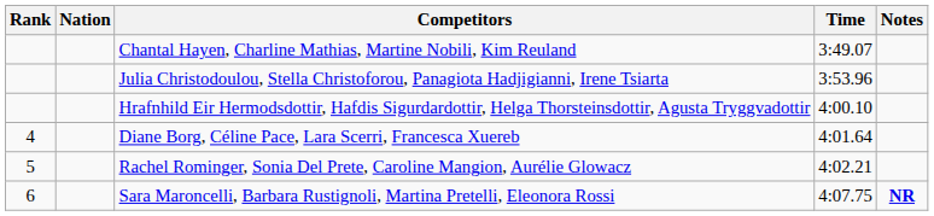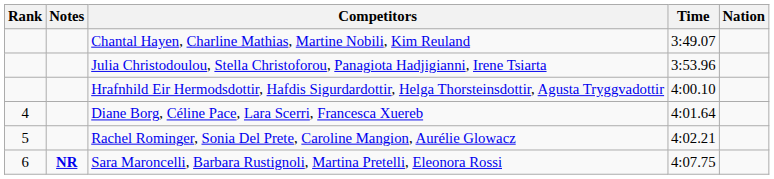 <table class="wikitable sortable" style="text-align:center; font-size:95%">
 <tr>
 <th>Rank</th>
-<th>Nation</th>
+<th>Notes</th>
 <th>Competitors</th>
 <th>Time</th>
-<th>Notes</th>
+<th>Nation</th>
 </tr>
 <tr>
 <td></td>
-<td align=left></td>
+<td></td>
 <td align=left><a href='#'>Chantal Hayen</a>, <a href='#'>Charline Mathias</a>, <a href='#'>Martine Nobili</a>, <a href='#'>Kim Reuland</a></td>
 <td>3:49.07</td>
-<td></td>
+<td align=left></td>
 </tr>
 <tr>
 <td></td>
-<td align=left></td>
+<td></td>
 <td align=left><a href='#'>Julia Christodoulou</a>, <a href='#'>Stella Christoforou</a>, <a href='#'>Panagiota Hadjigianni</a>, <a href='#'>Irene Tsiarta</a></td>
 <td>3:53.96</td>
-<td></td>
+<td align=left></td>
 </tr>
 <tr>
 <td></td>
-<td align=left></td>
+<td></td>
 <td align=left><a href='#'>Hrafnhild Eir Hermodsdottir</a>, <a href='#'>Hafdis Sigurdardottir</a>, <a href='#'>Helga Thorsteinsdottir</a>, <a href='#'>Agusta Tryggvadottir</a></td>
 <td>4:00.10</td>
-<td></td>
+<td align=left></td>
 </tr>
 <tr>
 <td>4</td>
-<td align=left></td>
+<td></td>
 <td align=left><a href='#'>Diane Borg</a>, <a href='#'>Céline Pace</a>, <a href='#'>Lara Scerri</a>, <a href='#'>Francesca Xuereb</a></td>
 <td>4:01.64</td>
-<td></td>
+<td align=left></td>
 </tr>
 <tr>
 <td>5</td>
-<td align=left></td>
+<td></td>
 <td align=left><a href='#'>Rachel Rominger</a>, <a href='#'>Sonia Del Prete</a>, <a href='#'>Caroline Mangion</a>, <a href='#'>Aurélie Glowacz</a></td>
 <td>4:02.21</td>
-<td></td>
+<td align=left></td>
 </tr>
 <tr>
 <td>6</td>
-<td align=left></td>
+<td><strong><a href='#'>NR</a></strong></td>
 <td align=left><a href='#'>Sara Maroncelli</a>, <a href='#'>Barbara Rustignoli</a>, <a href='#'>Martina Pretelli</a>, <a href='#'>Eleonora Rossi</a></td>
 <td>4:07.75</td>
-<td><strong><a href='#'>NR</a></strong></td>
+<td align=left></td>
 </tr>
 </table>
